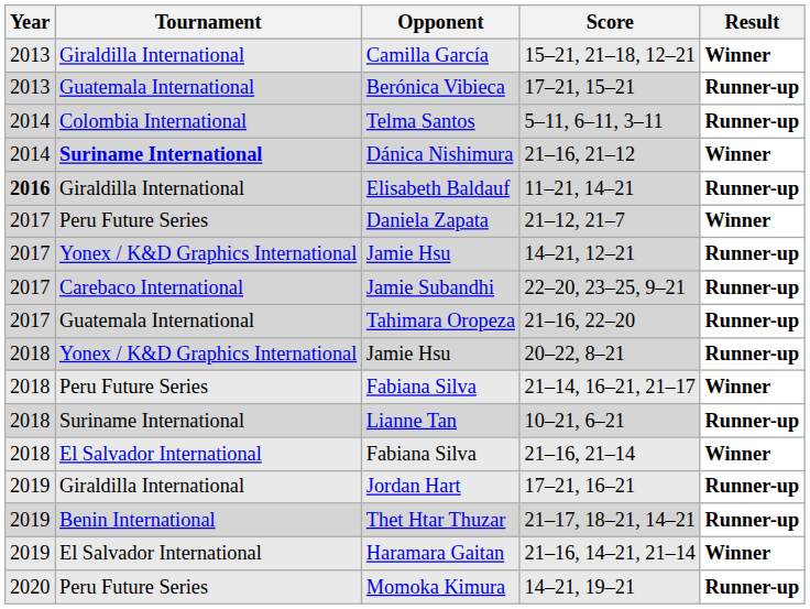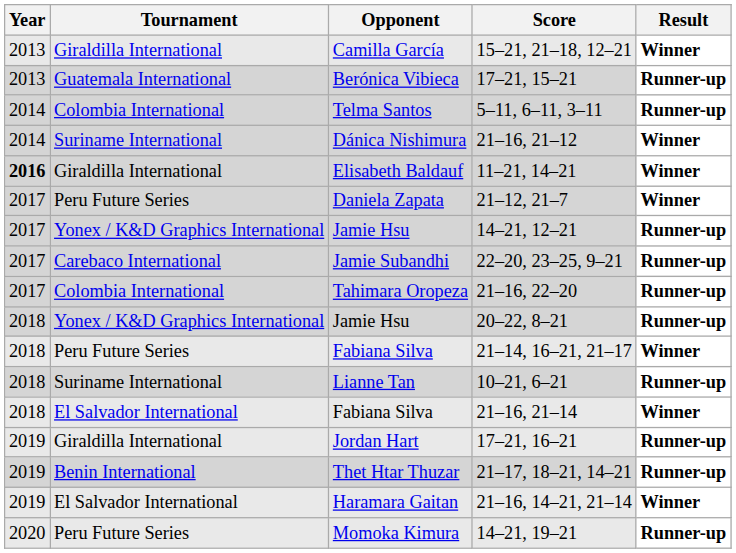 <table class="sortable wikitable" style="font-size: 90%;">
 <tr>
 <th>Year</th>
 <th>Tournament</th>
 <th>Opponent</th>
 <th>Score</th>
 <th>Result</th>
 </tr>
 <tr style="background:#E9E9E9">
 <td align="center">2013</td>
 <td align="left"><a href='#'>Giraldilla International</a></td>
 <td align="left"> <a href='#'>Camilla García</a></td>
 <td align="left">15–21, 21–18, 12–21</td>
 <td style="text-align:left; background:white"> <strong>Winner</strong></td>
 </tr>
 <tr style="background:#D5D5D5">
 <td align="center">2013</td>
 <td align="left"><a href='#'>Guatemala International</a></td>
 <td align="left"> <a href='#'>Berónica Vibieca</a></td>
 <td align="left">17–21, 15–21</td>
 <td style="text-align:left; background:white"> <strong>Runner-up</strong></td>
 </tr>
 <tr style="background:#D5D5D5">
 <td align="center">2014</td>
 <td align="left"><a href='#'>Colombia International</a></td>
 <td align="left"> <a href='#'>Telma Santos</a></td>
 <td align="left">5–11, 6–11, 3–11</td>
 <td style="text-align:left; background:white"> <strong>Runner-up</strong></td>
 </tr>
 <tr style="background:#D5D5D5">
 <td align="center">2014</td>
-<td align="left"><strong><a href='#'>Suriname International</a></strong></td>
+<td align="left"><a href='#'>Suriname International</a></td>
 <td align="left"> <a href='#'>Dánica Nishimura</a></td>
 <td align="left">21–16, 21–12</td>
 <td style="text-align:left; background:white"> <strong>Winner</strong></td>
 </tr>
 <tr style="background:#D5D5D5">
 <td align="center"><strong>2016</strong></td>
 <td align="left">Giraldilla International</td>
 <td align="left"> <a href='#'>Elisabeth Baldauf</a></td>
 <td align="left">11–21, 14–21</td>
-<td style="text-align:left; background:white"> <strong>Runner-up</strong></td>
+<td style="text-align:left; background:white"> <strong>Winner</strong></td>
 </tr>
 <tr style="background:#D5D5D5">
 <td align="center">2017</td>
 <td align="left">Peru Future Series</td>
 <td align="left"> <a href='#'>Daniela Zapata</a></td>
 <td align="left">21–12, 21–7</td>
 <td style="text-align:left; background:white"> <strong>Winner</strong></td>
 </tr>
 <tr style="background:#D5D5D5">
 <td align="center">2017</td>
 <td align="left"><a href='#'>Yonex / K&D Graphics International</a></td>
 <td align="left"> <a href='#'>Jamie Hsu</a></td>
 <td align="left">14–21, 12–21</td>
 <td style="text-align:left; background:white"> <strong>Runner-up</strong></td>
 </tr>
 <tr style="background:#D5D5D5">
 <td align="center">2017</td>
 <td align="left"><a href='#'>Carebaco International</a></td>
 <td align="left"> <a href='#'>Jamie Subandhi</a></td>
 <td align="left">22–20, 23–25, 9–21</td>
 <td style="text-align:left; background:white"> <strong>Runner-up</strong></td>
 </tr>
 <tr style="background:#D5D5D5">
 <td align="center">2017</td>
-<td align="left">Guatemala International</td>
+<td align="left"><a href='#'>Colombia International</a></td>
 <td align="left"> <a href='#'>Tahimara Oropeza</a></td>
 <td align="left">21–16, 22–20</td>
 <td style="text-align:left; background:white"> <strong>Runner-up</strong></td>
 </tr>
 <tr style="background:#D5D5D5">
 <td align="center">2018</td>
 <td align="left"><a href='#'>Yonex / K&D Graphics International</a></td>
 <td align="left"> Jamie Hsu</td>
 <td align="left">20–22, 8–21</td>
 <td style="text-align:left; background:white"> <strong>Runner-up</strong></td>
 </tr>
 <tr style="background:#E9E9E9">
 <td align="center">2018</td>
 <td align="left">Peru Future Series</td>
 <td align="left"> <a href='#'>Fabiana Silva</a></td>
 <td align="left">21–14, 16–21, 21–17</td>
 <td style="text-align:left; background:white"> <strong>Winner</strong></td>
 </tr>
 <tr style="background:#D5D5D5">
 <td align="center">2018</td>
 <td align="left">Suriname International</td>
 <td align="left"> <a href='#'>Lianne Tan</a></td>
 <td align="left">10–21, 6–21</td>
 <td style="text-align:left; background:white"> <strong>Runner-up</strong></td>
 </tr>
 <tr style="background:#E9E9E9">
 <td align="center">2018</td>
 <td align="left"><a href='#'>El Salvador International</a></td>
 <td align="left"> Fabiana Silva</td>
 <td align="left">21–16, 21–14</td>
 <td style="text-align:left; background:white"> <strong>Winner</strong></td>
 </tr>
 <tr style="background:#E9E9E9">
 <td align="center">2019</td>
 <td align="left">Giraldilla International</td>
 <td align="left"> <a href='#'>Jordan Hart</a></td>
 <td align="left">17–21, 16–21</td>
 <td style="text-align:left; background:white"> <strong>Runner-up</strong></td>
 </tr>
 <tr style="background:#D5D5D5">
 <td align="center">2019</td>
 <td align="left"><a href='#'>Benin International</a></td>
 <td align="left"> <a href='#'>Thet Htar Thuzar</a></td>
 <td align="left">21–17, 18–21, 14–21</td>
 <td style="text-align:left; background:white"> <strong>Runner-up</strong></td>
 </tr>
 <tr style="background:#E9E9E9">
 <td align="center">2019</td>
 <td align="left">El Salvador International</td>
 <td align="left"> <a href='#'>Haramara Gaitan</a></td>
 <td align="left">21–16, 14–21, 21–14</td>
 <td style="text-align:left; background:white"> <strong>Winner</strong></td>
 </tr>
 <tr style="background:#E9E9E9">
 <td align="center">2020</td>
 <td align="left">Peru Future Series</td>
 <td align="left"> <a href='#'>Momoka Kimura</a></td>
 <td align="left">14–21, 19–21</td>
 <td style="text-align:left; background:white"> <strong>Runner-up</strong></td>
 </tr>
 </table>
